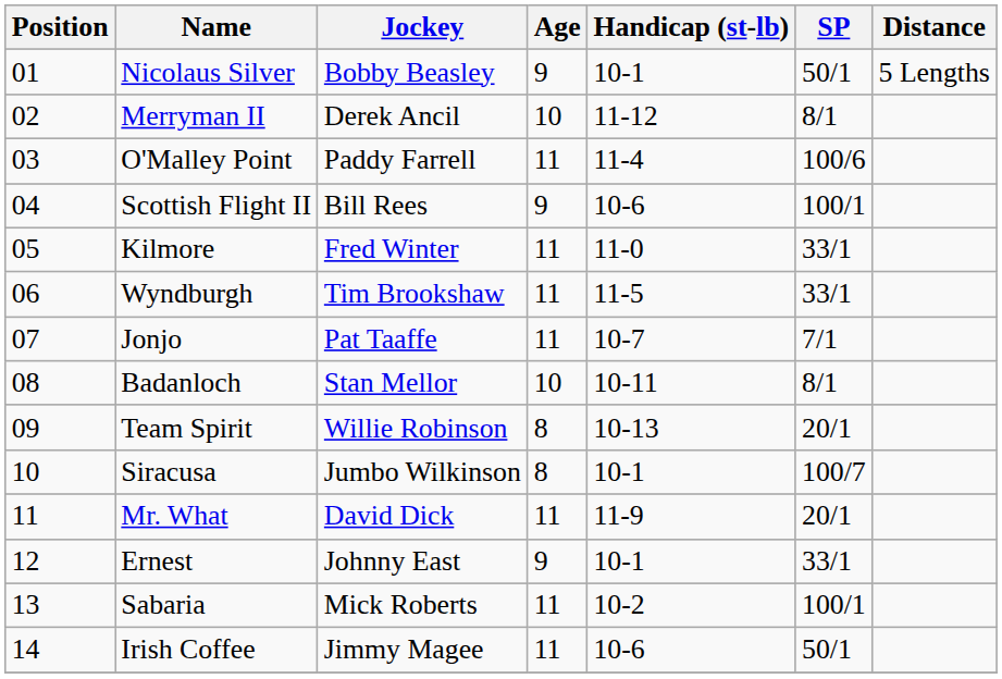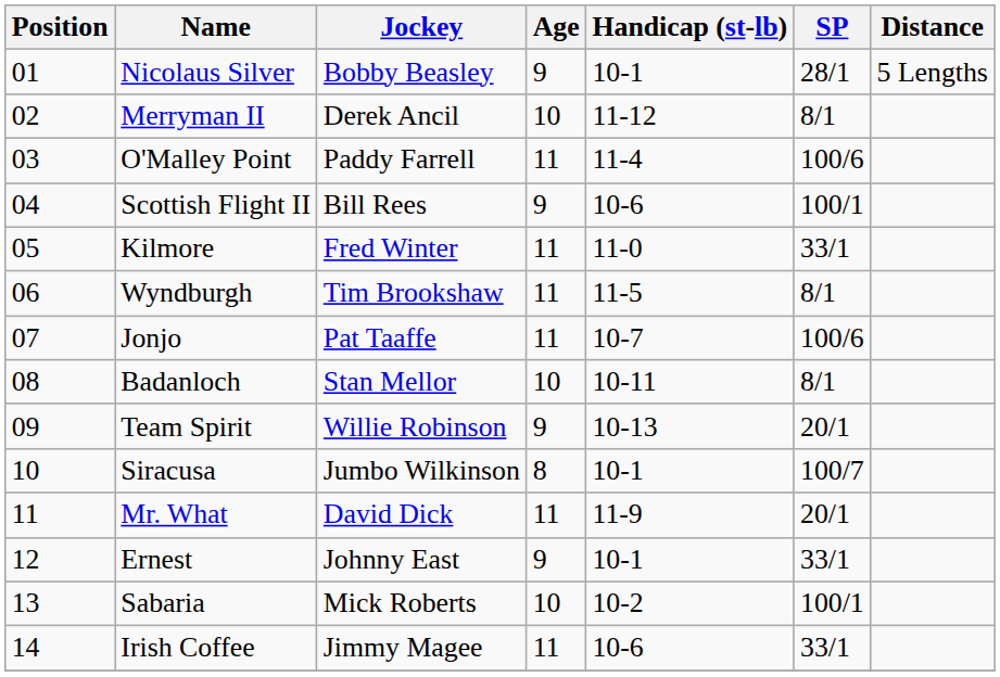 <table class="wikitable sortable">
 <tr>
 <th>Position</th>
 <th>Name</th>
 <th><a href='#'>Jockey</a></th>
 <th data-sort-type="number">Age</th>
 <th>Handicap (<a href='#'>st</a>-<a href='#'>lb</a>)</th>
 <th><a href='#'>SP</a></th>
 <th>Distance</th>
 </tr>
 <tr>
 <td>01</td>
 <td><a href='#'>Nicolaus Silver</a></td>
 <td><a href='#'>Bobby Beasley</a></td>
 <td>9</td>
 <td>10-1</td>
-<td>50/1</td>
+<td>28/1</td>
 <td>5 Lengths</td>
 </tr>
 <tr>
 <td>02</td>
 <td><a href='#'>Merryman II</a></td>
 <td>Derek Ancil</td>
 <td>10</td>
 <td>11-12</td>
 <td>8/1</td>
 <td></td>
 </tr>
 <tr>
 <td>03</td>
 <td>O'Malley Point</td>
 <td>Paddy Farrell</td>
 <td>11</td>
 <td>11-4</td>
 <td>100/6</td>
 <td></td>
 </tr>
 <tr>
 <td>04</td>
 <td>Scottish Flight II</td>
 <td>Bill Rees</td>
 <td>9</td>
 <td>10-6</td>
 <td>100/1</td>
 <td></td>
 </tr>
 <tr>
 <td>05</td>
 <td>Kilmore</td>
 <td><a href='#'>Fred Winter</a></td>
 <td>11</td>
 <td>11-0</td>
 <td>33/1</td>
 <td></td>
 </tr>
 <tr>
 <td>06</td>
 <td>Wyndburgh</td>
 <td><a href='#'>Tim Brookshaw</a></td>
 <td>11</td>
 <td>11-5</td>
-<td>33/1</td>
+<td>8/1</td>
 <td></td>
 </tr>
 <tr>
 <td>07</td>
 <td>Jonjo</td>
 <td><a href='#'>Pat Taaffe</a></td>
 <td>11</td>
 <td>10-7</td>
-<td>7/1</td>
+<td>100/6</td>
 <td></td>
 </tr>
 <tr>
 <td>08</td>
 <td>Badanloch</td>
 <td><a href='#'>Stan Mellor</a></td>
 <td>10</td>
 <td>10-11</td>
 <td>8/1</td>
 <td></td>
 </tr>
 <tr>
 <td>09</td>
 <td>Team Spirit</td>
 <td><a href='#'>Willie Robinson</a></td>
-<td>8</td>
+<td>9</td>
 <td>10-13</td>
 <td>20/1</td>
 <td></td>
 </tr>
 <tr>
 <td>10</td>
 <td>Siracusa</td>
 <td>Jumbo Wilkinson</td>
 <td>8</td>
 <td>10-1</td>
 <td>100/7</td>
 <td></td>
 </tr>
 <tr>
 <td>11</td>
 <td><a href='#'>Mr. What</a></td>
 <td><a href='#'>David Dick</a></td>
 <td>11</td>
 <td>11-9</td>
 <td>20/1</td>
 <td></td>
 </tr>
 <tr>
 <td>12</td>
 <td>Ernest</td>
 <td>Johnny East</td>
 <td>9</td>
 <td>10-1</td>
 <td>33/1</td>
 <td></td>
 </tr>
 <tr>
 <td>13</td>
 <td>Sabaria</td>
 <td>Mick Roberts</td>
-<td>11</td>
+<td>10</td>
 <td>10-2</td>
 <td>100/1</td>
 <td></td>
 </tr>
 <tr>
 <td>14</td>
 <td>Irish Coffee</td>
 <td>Jimmy Magee</td>
 <td>11</td>
 <td>10-6</td>
-<td>50/1</td>
+<td>33/1</td>
 <td></td>
 </tr>
 <tr>
 </tr>
 </table>
